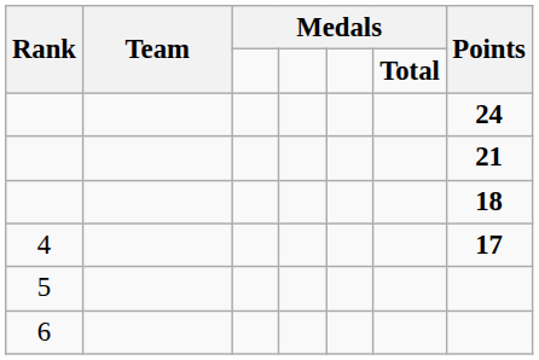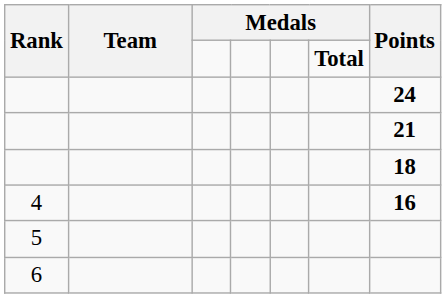 <table class="wikitable">
 <tr>
 <th rowspan=2>Rank</th>
 <th style="width:80px;" rowspan="2">Team</th>
 <th colspan=4>Medals</th>
 <th rowspan=2>Points</th>
 </tr>
 <tr>
 <td style="width:20px; text-align:center;"></td>
 <td style="width:20px; text-align:center;"></td>
 <td style="width:20px; text-align:center;"></td>
 <td><strong>Total</strong></td>
 </tr>
 <tr>
 <td align=center></td>
 <td></td>
 <td align=center></td>
 <td align=center></td>
 <td align=center></td>
 <td align=center></td>
 <td align=center><strong>24</strong></td>
 </tr>
 <tr>
 <td align=center></td>
 <td></td>
 <td align=center></td>
 <td align=center></td>
 <td align=center></td>
 <td align=center></td>
 <td align=center><strong>21</strong></td>
 </tr>
 <tr>
 <td align=center></td>
 <td><strong></strong></td>
 <td align=center></td>
 <td align=center></td>
 <td align=center></td>
 <td align=center></td>
 <td align=center><strong>18</strong></td>
 </tr>
 <tr>
 <td align=center>4</td>
 <td></td>
 <td align=center></td>
 <td align=center></td>
 <td align=center></td>
 <td align=center></td>
-<td align=center><strong>17</strong></td>
+<td align=center><strong>16</strong></td>
 </tr>
 <tr>
 <td align=center>5</td>
 <td></td>
 <td align=center></td>
 <td align=center></td>
 <td align=center></td>
 <td align=center></td>
 <td align=center></td>
 </tr>
 <tr>
 <td align=center>6</td>
 <td></td>
 <td align=center></td>
 <td align=center></td>
 <td align=center></td>
 <td align=center></td>
 <td align=center></td>
 </tr>
 </table>
